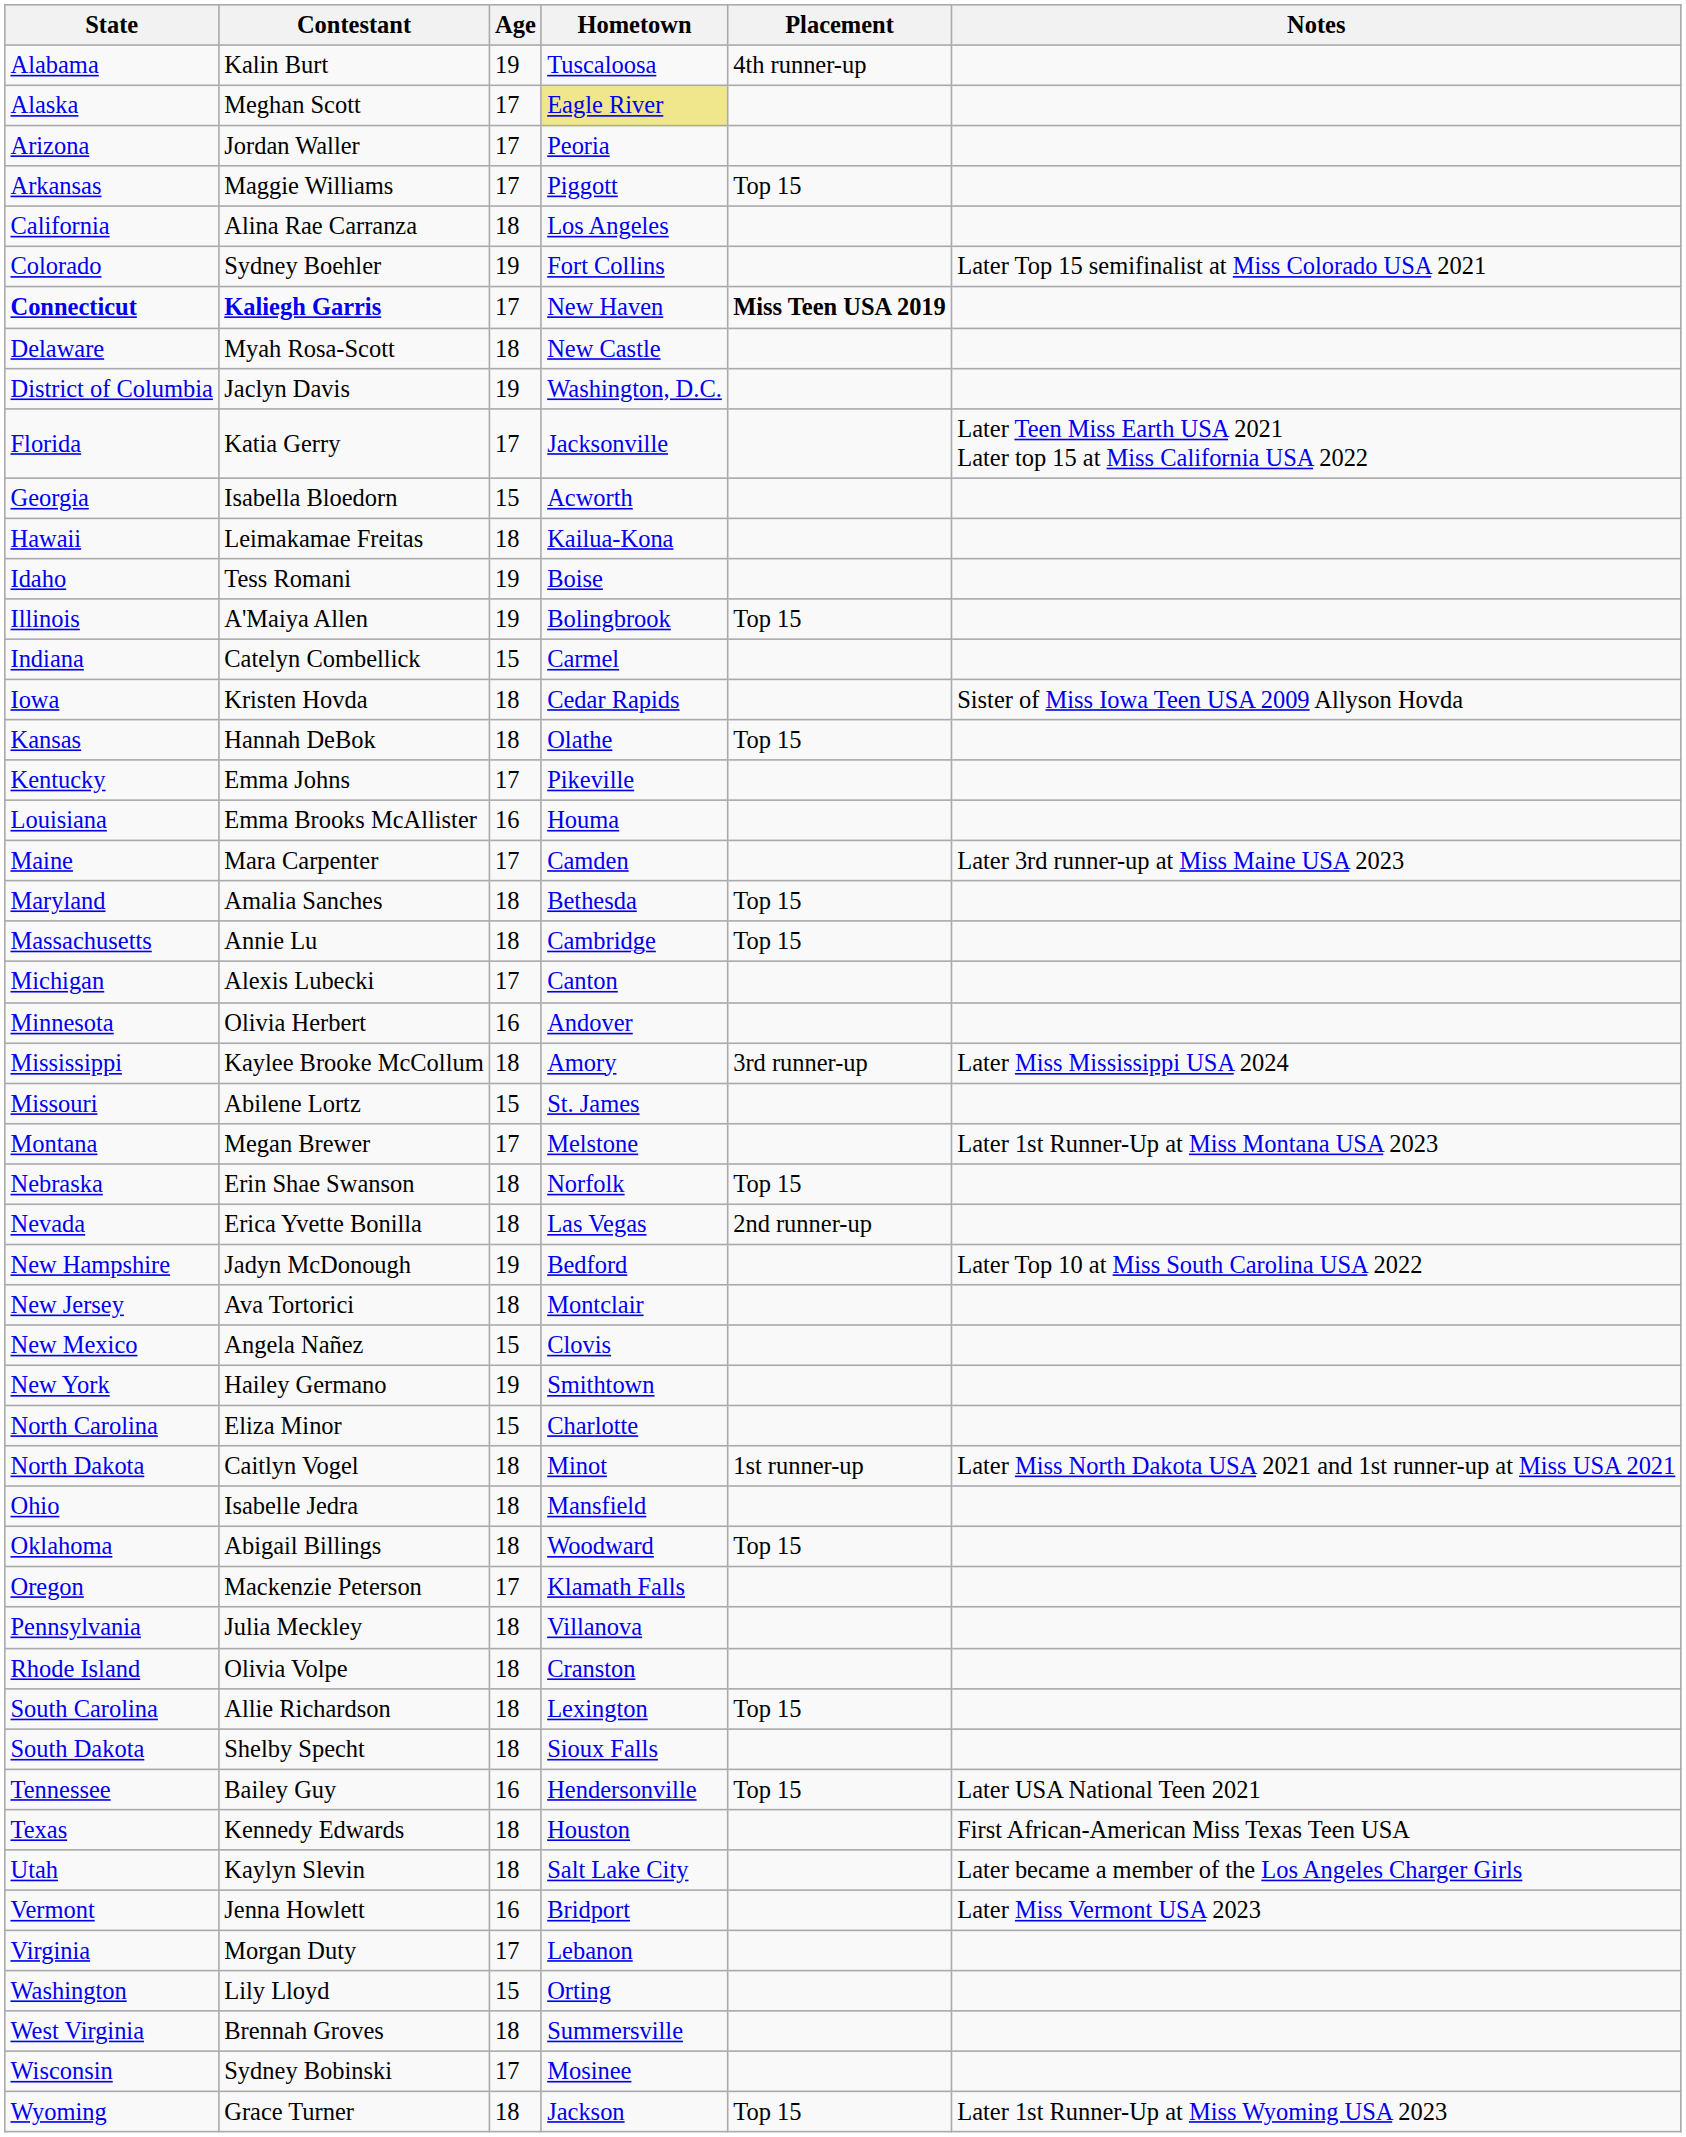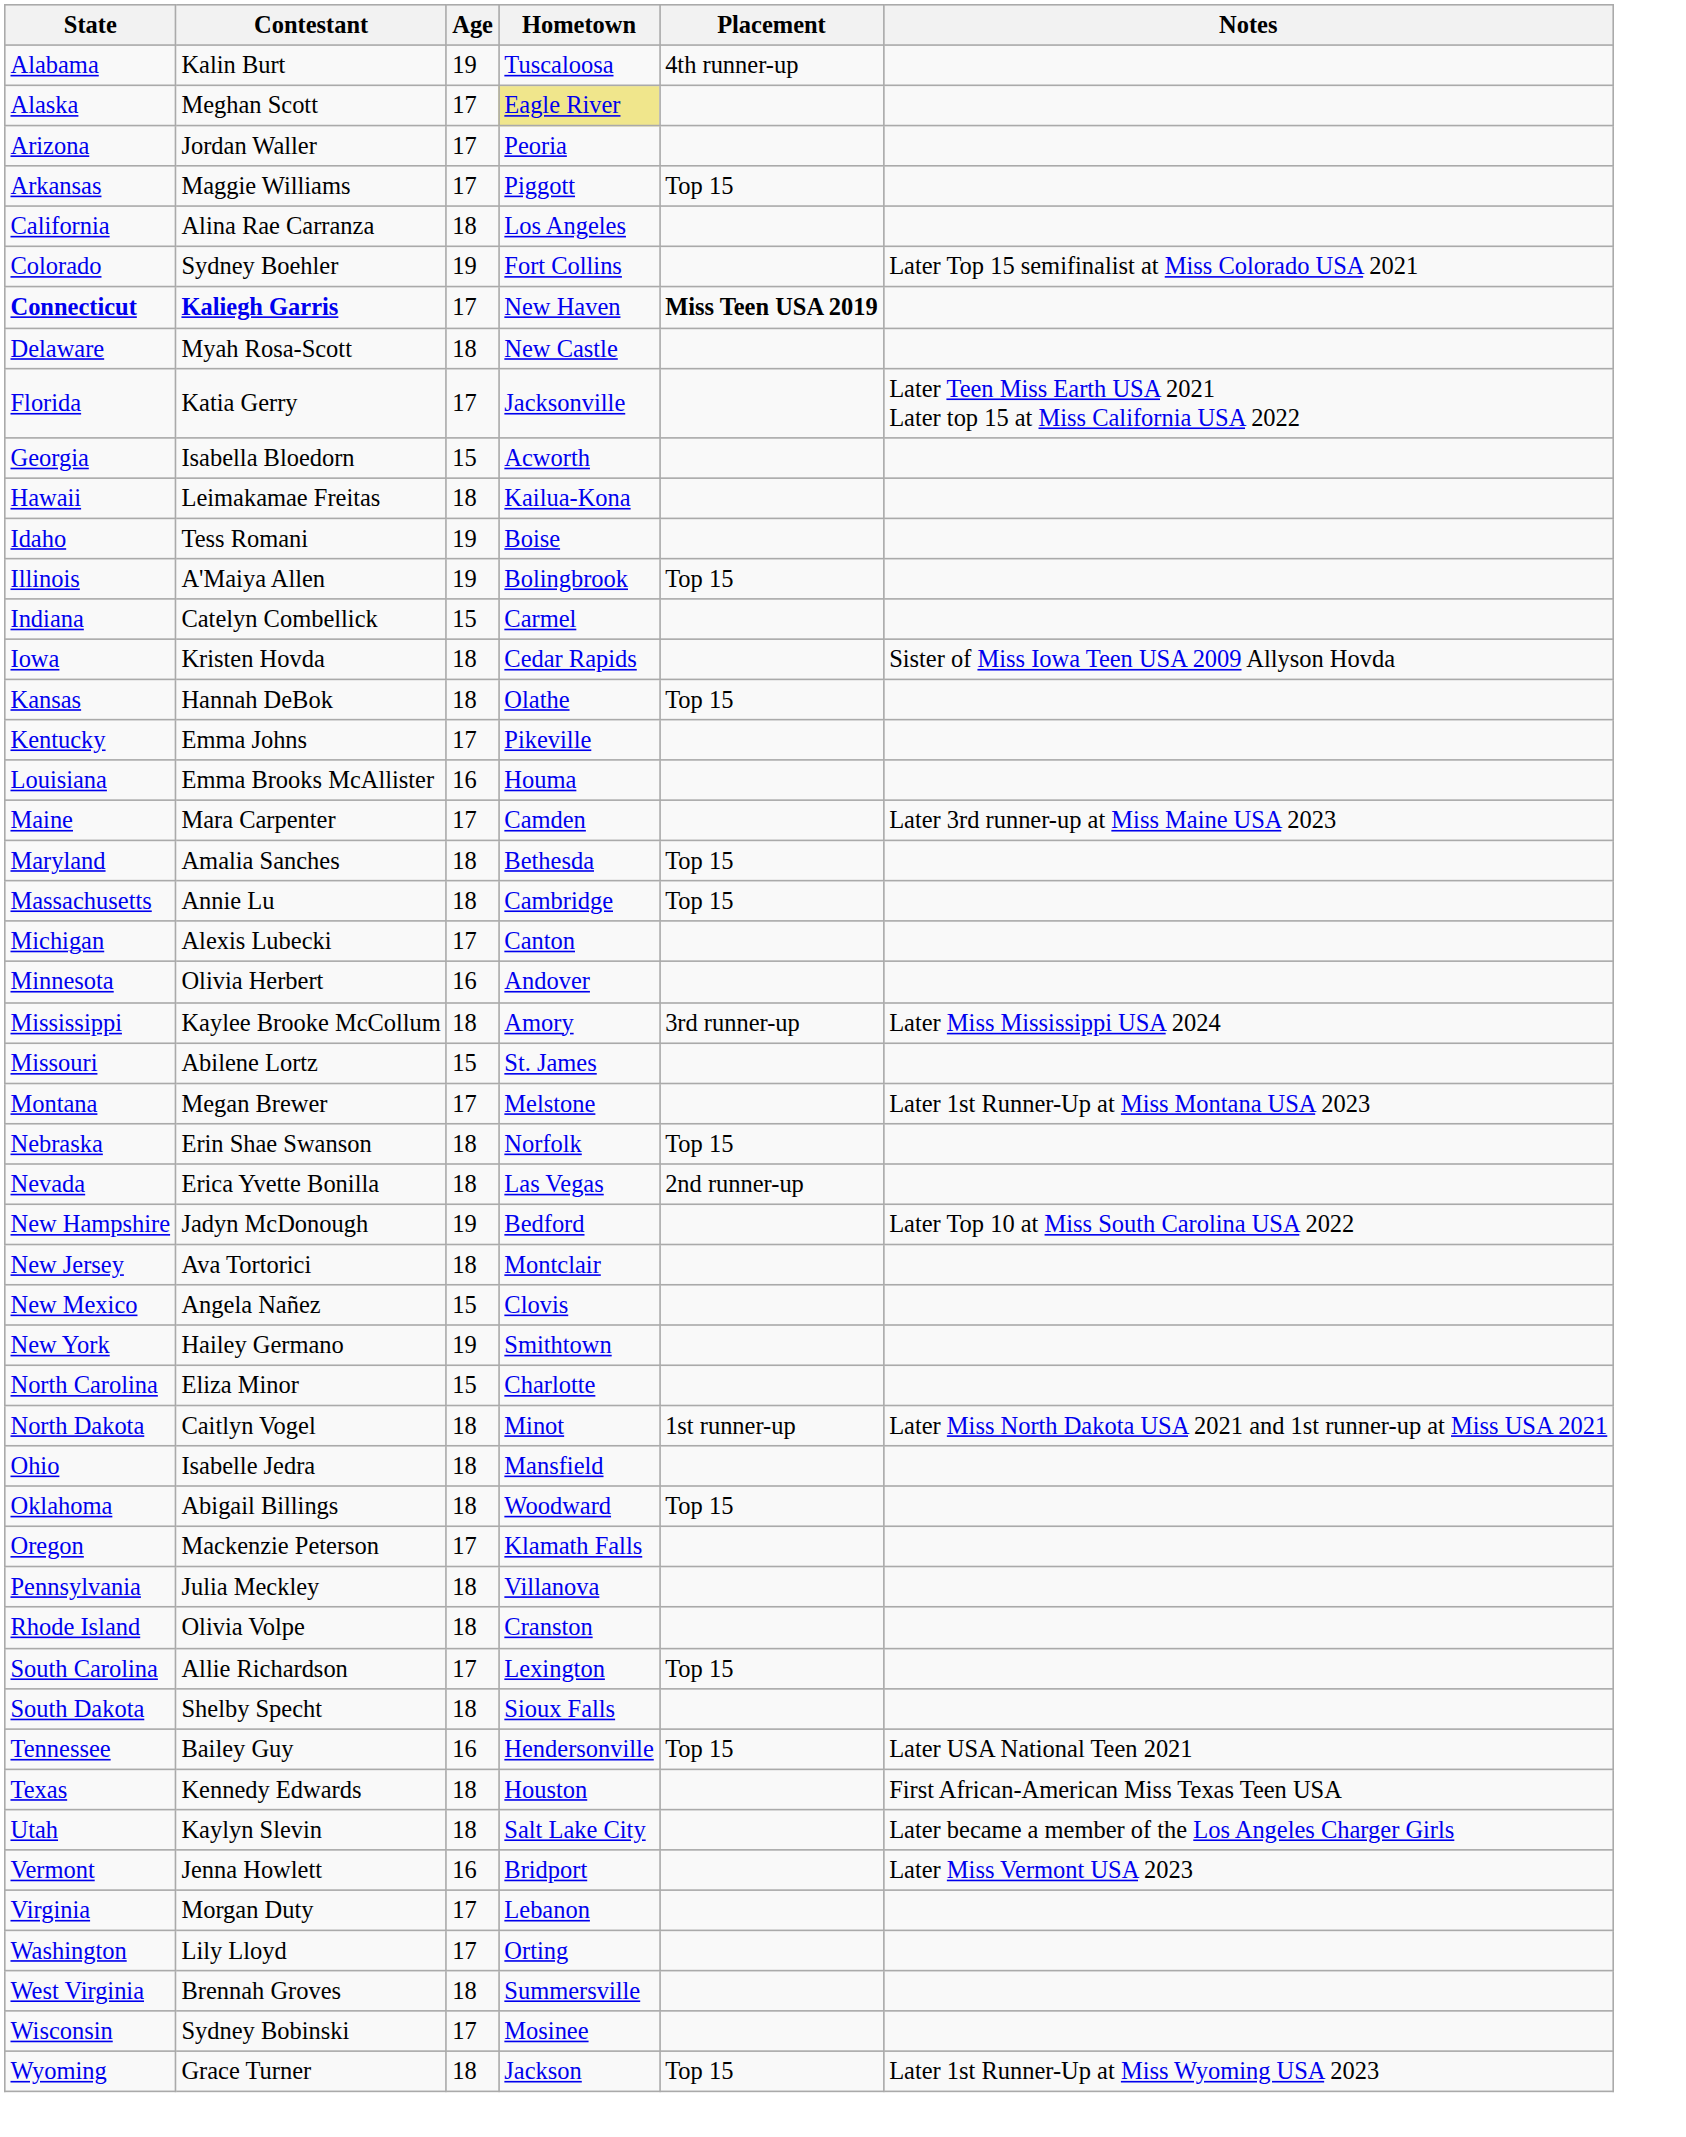 <table class="wikitable sortable" style="font-size: 95%;">
 <tr>
 <th>State</th>
 <th>Contestant</th>
 <th>Age</th>
 <th>Hometown</th>
 <th>Placement</th>
 <th>Notes</th>
 </tr>
 <tr>
 <td><a href='#'>Alabama</a></td>
 <td>Kalin Burt</td>
 <td>19</td>
 <td><a href='#'>Tuscaloosa</a></td>
 <td>4th runner-up</td>
 <td></td>
 </tr>
 <tr>
 <td><a href='#'>Alaska</a></td>
 <td>Meghan Scott</td>
 <td>17</td>
 <td style="background: khaki;"><a href='#'>Eagle River</a></td>
 <td></td>
 <td></td>
 </tr>
 <tr>
 <td><a href='#'>Arizona</a></td>
 <td>Jordan Waller</td>
 <td>17</td>
 <td><a href='#'>Peoria</a></td>
 <td></td>
 <td></td>
 </tr>
 <tr>
 <td><a href='#'>Arkansas</a></td>
 <td>Maggie Williams</td>
 <td>17</td>
 <td><a href='#'>Piggott</a></td>
 <td>Top 15</td>
 <td></td>
 </tr>
 <tr>
 <td><a href='#'>California</a></td>
 <td>Alina Rae Carranza</td>
 <td>18</td>
 <td><a href='#'>Los Angeles</a></td>
 <td></td>
 <td></td>
 </tr>
 <tr>
 <td><a href='#'>Colorado</a></td>
 <td>Sydney Boehler</td>
 <td>19</td>
 <td><a href='#'>Fort Collins</a></td>
 <td></td>
 <td>Later Top 15 semifinalist at <a href='#'>Miss Colorado USA</a> 2021</td>
 </tr>
 <tr>
 <td><strong><a href='#'>Connecticut</a></strong></td>
 <td><strong><a href='#'>Kaliegh Garris</a></strong></td>
 <td>17</td>
 <td><a href='#'>New Haven</a></td>
 <td><strong>Miss Teen USA 2019</strong></td>
 <td></td>
 </tr>
 <tr>
 <td><a href='#'>Delaware</a></td>
 <td>Myah Rosa-Scott</td>
 <td>18</td>
 <td><a href='#'>New Castle</a></td>
-<td></td>
-<td></td>
-</tr>
-<tr>
-<td><a href='#'>District of Columbia</a></td>
-<td>Jaclyn Davis</td>
-<td>19</td>
-<td><a href='#'>Washington, D.C.</a></td>
 <td></td>
 <td></td>
 </tr>
 <tr>
 <td><a href='#'>Florida</a></td>
 <td>Katia Gerry</td>
 <td>17</td>
 <td><a href='#'>Jacksonville</a></td>
 <td></td>
 <td>Later <a href='#'>Teen Miss Earth USA</a> 2021<br> Later top 15 at <a href='#'>Miss California USA</a> 2022</td>
 </tr>
 <tr>
 <td><a href='#'>Georgia</a></td>
 <td>Isabella Bloedorn</td>
 <td>15</td>
 <td><a href='#'>Acworth</a></td>
 <td></td>
 <td></td>
 </tr>
 <tr>
 <td><a href='#'>Hawaii</a></td>
 <td>Leimakamae Freitas</td>
 <td>18</td>
 <td><a href='#'>Kailua-Kona</a></td>
 <td></td>
 <td></td>
 </tr>
 <tr>
 <td><a href='#'>Idaho</a></td>
 <td>Tess Romani</td>
 <td>19</td>
 <td><a href='#'>Boise</a></td>
 <td></td>
 <td></td>
 </tr>
 <tr>
 <td><a href='#'>Illinois</a></td>
 <td>A'Maiya Allen</td>
 <td>19</td>
 <td><a href='#'>Bolingbrook</a></td>
 <td>Top 15</td>
 <td></td>
 </tr>
 <tr>
 <td><a href='#'>Indiana</a></td>
 <td>Catelyn Combellick</td>
 <td>15</td>
 <td><a href='#'>Carmel</a></td>
 <td></td>
 <td></td>
 </tr>
 <tr>
 <td><a href='#'>Iowa</a></td>
 <td>Kristen Hovda</td>
 <td>18</td>
 <td><a href='#'>Cedar Rapids</a></td>
 <td></td>
 <td>Sister of <a href='#'>Miss Iowa Teen USA 2009</a> Allyson Hovda</td>
 </tr>
 <tr>
 <td><a href='#'>Kansas</a></td>
 <td>Hannah DeBok</td>
 <td>18</td>
 <td><a href='#'>Olathe</a></td>
 <td>Top 15</td>
 <td></td>
 </tr>
 <tr>
 <td><a href='#'>Kentucky</a></td>
 <td>Emma Johns</td>
 <td>17</td>
 <td><a href='#'>Pikeville</a></td>
 <td></td>
 <td></td>
 </tr>
 <tr>
 <td><a href='#'>Louisiana</a></td>
 <td>Emma Brooks McAllister</td>
 <td>16</td>
 <td><a href='#'>Houma</a></td>
 <td></td>
 <td></td>
 </tr>
 <tr>
 <td><a href='#'>Maine</a></td>
 <td>Mara Carpenter</td>
 <td>17</td>
 <td><a href='#'>Camden</a></td>
 <td></td>
 <td>Later 3rd runner-up at <a href='#'>Miss Maine USA</a> 2023</td>
 </tr>
 <tr>
 <td><a href='#'>Maryland</a></td>
 <td>Amalia Sanches</td>
 <td>18</td>
 <td><a href='#'>Bethesda</a></td>
 <td>Top 15</td>
 <td></td>
 </tr>
 <tr>
 <td><a href='#'>Massachusetts</a></td>
 <td>Annie Lu</td>
 <td>18</td>
 <td><a href='#'>Cambridge</a></td>
 <td>Top 15</td>
 <td></td>
 </tr>
 <tr>
 <td><a href='#'>Michigan</a></td>
 <td>Alexis Lubecki</td>
 <td>17</td>
 <td><a href='#'>Canton</a></td>
 <td></td>
 <td></td>
 </tr>
 <tr>
 <td><a href='#'>Minnesota</a></td>
 <td>Olivia Herbert</td>
 <td>16</td>
 <td><a href='#'>Andover</a></td>
 <td></td>
 <td></td>
 </tr>
 <tr>
 <td><a href='#'>Mississippi</a></td>
 <td>Kaylee Brooke McCollum</td>
 <td>18</td>
 <td><a href='#'>Amory</a></td>
 <td>3rd runner-up</td>
 <td>Later <a href='#'>Miss Mississippi USA</a> 2024</td>
 </tr>
 <tr>
 <td><a href='#'>Missouri</a></td>
 <td>Abilene Lortz</td>
 <td>15</td>
 <td><a href='#'>St. James</a></td>
 <td></td>
 <td></td>
 </tr>
 <tr>
 <td><a href='#'>Montana</a></td>
 <td>Megan Brewer</td>
 <td>17</td>
 <td><a href='#'>Melstone</a></td>
 <td></td>
 <td>Later 1st Runner-Up at <a href='#'>Miss Montana USA</a> 2023</td>
 </tr>
 <tr>
 <td><a href='#'>Nebraska</a></td>
 <td>Erin Shae Swanson</td>
 <td>18</td>
 <td><a href='#'>Norfolk</a></td>
 <td>Top 15</td>
 <td></td>
 </tr>
 <tr>
 <td><a href='#'>Nevada</a></td>
 <td>Erica Yvette Bonilla</td>
 <td>18</td>
 <td><a href='#'>Las Vegas</a></td>
 <td>2nd runner-up</td>
 <td></td>
 </tr>
 <tr>
 <td><a href='#'>New Hampshire</a></td>
 <td>Jadyn McDonough</td>
 <td>19</td>
 <td><a href='#'>Bedford</a></td>
 <td></td>
 <td>Later Top 10 at <a href='#'>Miss South Carolina USA</a> 2022</td>
 </tr>
 <tr>
 <td><a href='#'>New Jersey</a></td>
 <td>Ava Tortorici</td>
 <td>18</td>
 <td><a href='#'>Montclair</a></td>
 <td></td>
 <td></td>
 </tr>
 <tr>
 <td><a href='#'>New Mexico</a></td>
 <td>Angela Nañez</td>
 <td>15</td>
 <td><a href='#'>Clovis</a></td>
 <td></td>
 <td></td>
 </tr>
 <tr>
 <td><a href='#'>New York</a></td>
 <td>Hailey Germano</td>
 <td>19</td>
 <td><a href='#'>Smithtown</a></td>
 <td></td>
 <td></td>
 </tr>
 <tr>
 <td><a href='#'>North Carolina</a></td>
 <td>Eliza Minor</td>
 <td>15</td>
 <td><a href='#'>Charlotte</a></td>
 <td></td>
 <td></td>
 </tr>
 <tr>
 <td><a href='#'>North Dakota</a></td>
 <td>Caitlyn Vogel</td>
 <td>18</td>
 <td><a href='#'>Minot</a></td>
 <td>1st runner-up</td>
 <td>Later <a href='#'>Miss North Dakota USA</a> 2021 and 1st runner-up at <a href='#'>Miss USA 2021</a></td>
 </tr>
 <tr>
 <td><a href='#'>Ohio</a></td>
 <td>Isabelle Jedra</td>
 <td>18</td>
 <td><a href='#'>Mansfield</a></td>
 <td></td>
 <td></td>
 </tr>
 <tr>
 <td><a href='#'>Oklahoma</a></td>
 <td>Abigail Billings</td>
 <td>18</td>
 <td><a href='#'>Woodward</a></td>
 <td>Top 15</td>
 <td></td>
 </tr>
 <tr>
 <td><a href='#'>Oregon</a></td>
 <td>Mackenzie Peterson</td>
 <td>17</td>
 <td><a href='#'>Klamath Falls</a></td>
 <td></td>
 <td></td>
 </tr>
 <tr>
 <td><a href='#'>Pennsylvania</a></td>
 <td>Julia Meckley</td>
 <td>18</td>
 <td><a href='#'>Villanova</a></td>
 <td></td>
 <td></td>
 </tr>
 <tr>
 <td><a href='#'>Rhode Island</a></td>
 <td>Olivia Volpe</td>
 <td>18</td>
 <td><a href='#'>Cranston</a></td>
 <td></td>
 <td></td>
 </tr>
 <tr>
 <td><a href='#'>South Carolina</a></td>
 <td>Allie Richardson</td>
-<td>18</td>
+<td>17</td>
 <td><a href='#'>Lexington</a></td>
 <td>Top 15</td>
 <td></td>
 </tr>
 <tr>
 <td><a href='#'>South Dakota</a></td>
 <td>Shelby Specht</td>
 <td>18</td>
 <td><a href='#'>Sioux Falls</a></td>
 <td></td>
 <td></td>
 </tr>
 <tr>
 <td><a href='#'>Tennessee</a></td>
 <td>Bailey Guy</td>
 <td>16</td>
 <td><a href='#'>Hendersonville</a></td>
 <td>Top 15</td>
 <td>Later USA National Teen 2021</td>
 </tr>
 <tr>
 <td><a href='#'>Texas</a></td>
 <td>Kennedy Edwards</td>
 <td>18</td>
 <td><a href='#'>Houston</a></td>
 <td></td>
 <td>First African-American Miss Texas Teen USA</td>
 </tr>
 <tr>
 <td><a href='#'>Utah</a></td>
 <td>Kaylyn Slevin</td>
 <td>18</td>
 <td><a href='#'>Salt Lake City</a></td>
 <td></td>
 <td>Later became a member of the <a href='#'>Los Angeles Charger Girls</a></td>
 </tr>
 <tr>
 <td><a href='#'>Vermont</a></td>
 <td>Jenna Howlett</td>
 <td>16</td>
 <td><a href='#'>Bridport</a></td>
 <td></td>
 <td>Later <a href='#'>Miss Vermont USA</a> 2023</td>
 </tr>
 <tr>
 <td><a href='#'>Virginia</a></td>
 <td>Morgan Duty</td>
 <td>17</td>
 <td><a href='#'>Lebanon</a></td>
 <td></td>
 <td></td>
 </tr>
 <tr>
 <td><a href='#'>Washington</a></td>
 <td>Lily Lloyd</td>
-<td>15</td>
+<td>17</td>
 <td><a href='#'>Orting</a></td>
 <td></td>
 <td></td>
 </tr>
 <tr>
 <td><a href='#'>West Virginia</a></td>
 <td>Brennah Groves</td>
 <td>18</td>
 <td><a href='#'>Summersville</a></td>
 <td></td>
 <td></td>
 </tr>
 <tr>
 <td><a href='#'>Wisconsin</a></td>
 <td>Sydney Bobinski</td>
 <td>17</td>
 <td><a href='#'>Mosinee</a></td>
 <td></td>
 <td></td>
 </tr>
 <tr>
 <td><a href='#'>Wyoming</a></td>
 <td>Grace Turner</td>
 <td>18</td>
 <td><a href='#'>Jackson</a></td>
 <td>Top 15</td>
 <td>Later 1st Runner-Up at <a href='#'>Miss Wyoming USA</a> 2023</td>
 </tr>
 </table>
